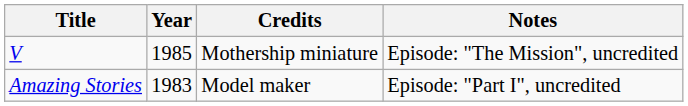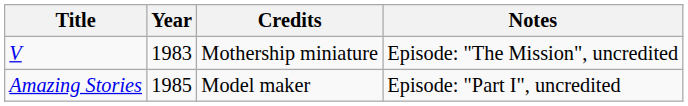 <table class="wikitable">
 <tr>
 <th>Title</th>
 <th>Year</th>
 <th>Credits</th>
 <th>Notes</th>
 </tr>
 <tr>
 <td><em><a href='#'>V</a></em></td>
-<td>1985</td>
+<td>1983</td>
 <td>Mothership miniature</td>
 <td>Episode: "The Mission", uncredited</td>
 </tr>
 <tr>
 <td><em><a href='#'>Amazing Stories</a></em></td>
-<td>1983</td>
+<td>1985</td>
 <td>Model maker</td>
 <td>Episode: "Part I", uncredited</td>
 </tr>
 </table>
